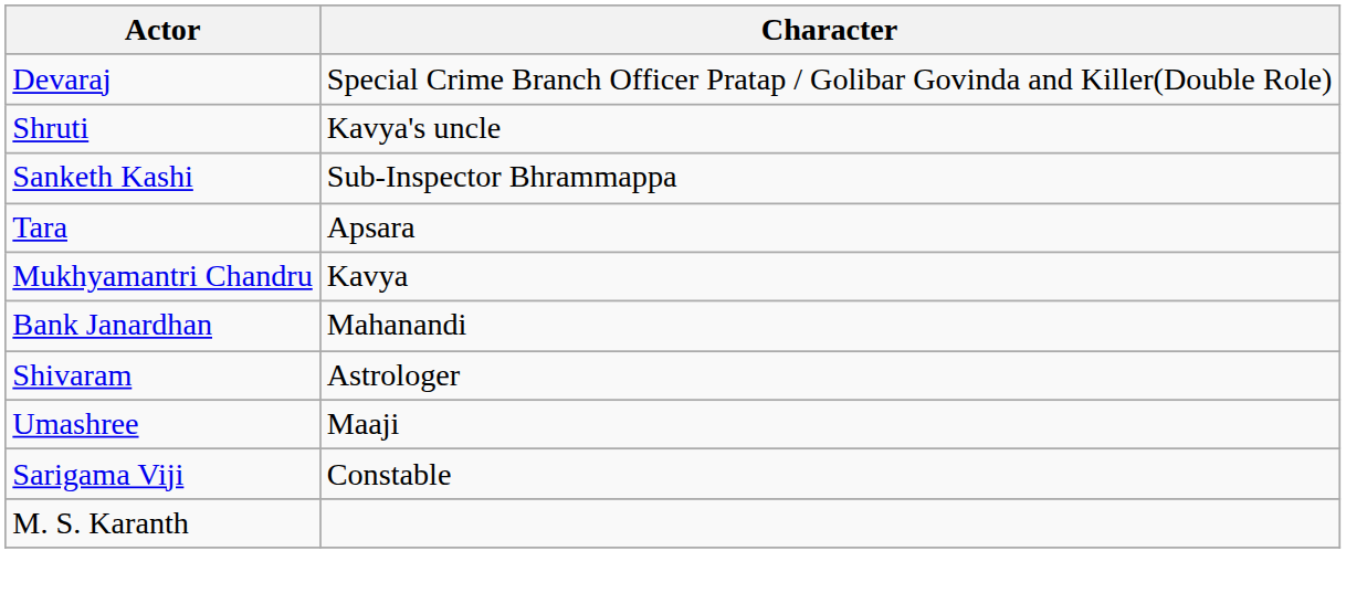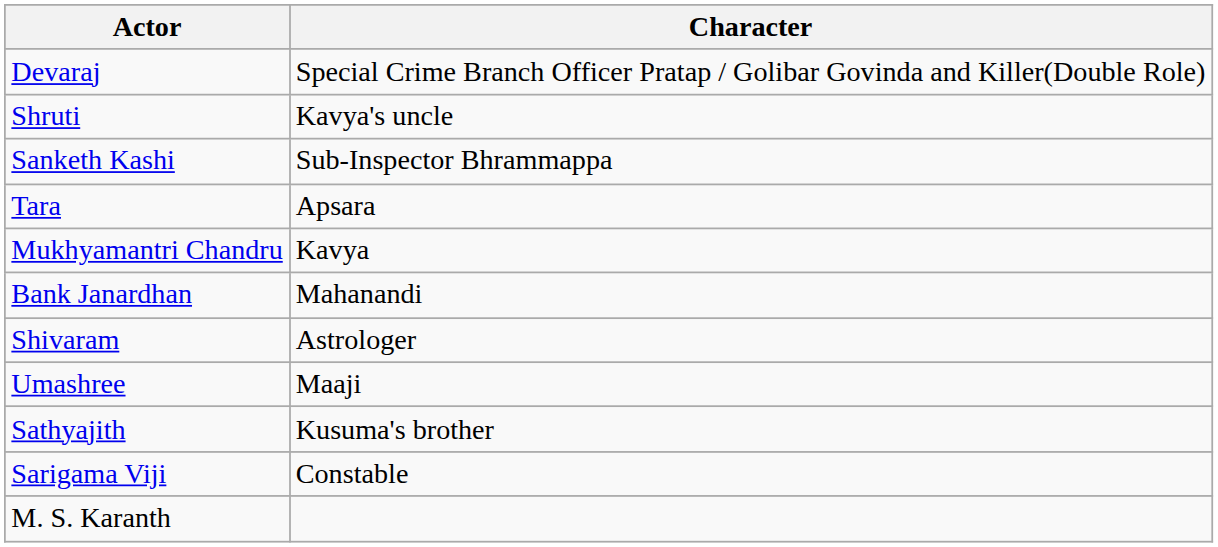 <table class="wikitable">
 <tr>
 <th>Actor</th>
 <th>Character</th>
 </tr>
 <tr>
 <td><a href='#'>Devaraj</a></td>
 <td>Special Crime Branch Officer Pratap / Golibar Govinda and Killer(Double Role)</td>
 </tr>
 <tr>
 <td><a href='#'>Shruti</a></td>
 <td>Kavya's uncle</td>
 </tr>
 <tr>
 <td><a href='#'>Sanketh Kashi</a></td>
 <td>Sub-Inspector Bhrammappa</td>
 </tr>
 <tr>
 <td><a href='#'>Tara</a></td>
 <td>Apsara</td>
 </tr>
 <tr>
 <td><a href='#'>Mukhyamantri Chandru</a></td>
 <td>Kavya</td>
 </tr>
 <tr>
 <td><a href='#'>Bank Janardhan</a></td>
 <td>Mahanandi</td>
 </tr>
 <tr>
 <td><a href='#'>Shivaram</a></td>
 <td>Astrologer</td>
 </tr>
 <tr>
 <td><a href='#'>Umashree</a></td>
 <td>Maaji</td>
 </tr>
 <tr>
+<td><a href='#'>Sathyajith</a></td>
+<td>Kusuma's brother</td>
+</tr>
+<tr>
 <td><a href='#'>Sarigama Viji</a></td>
 <td>Constable</td>
 </tr>
 <tr>
 <td>M. S. Karanth</td>
 <td></td>
 </tr>
 </table>
